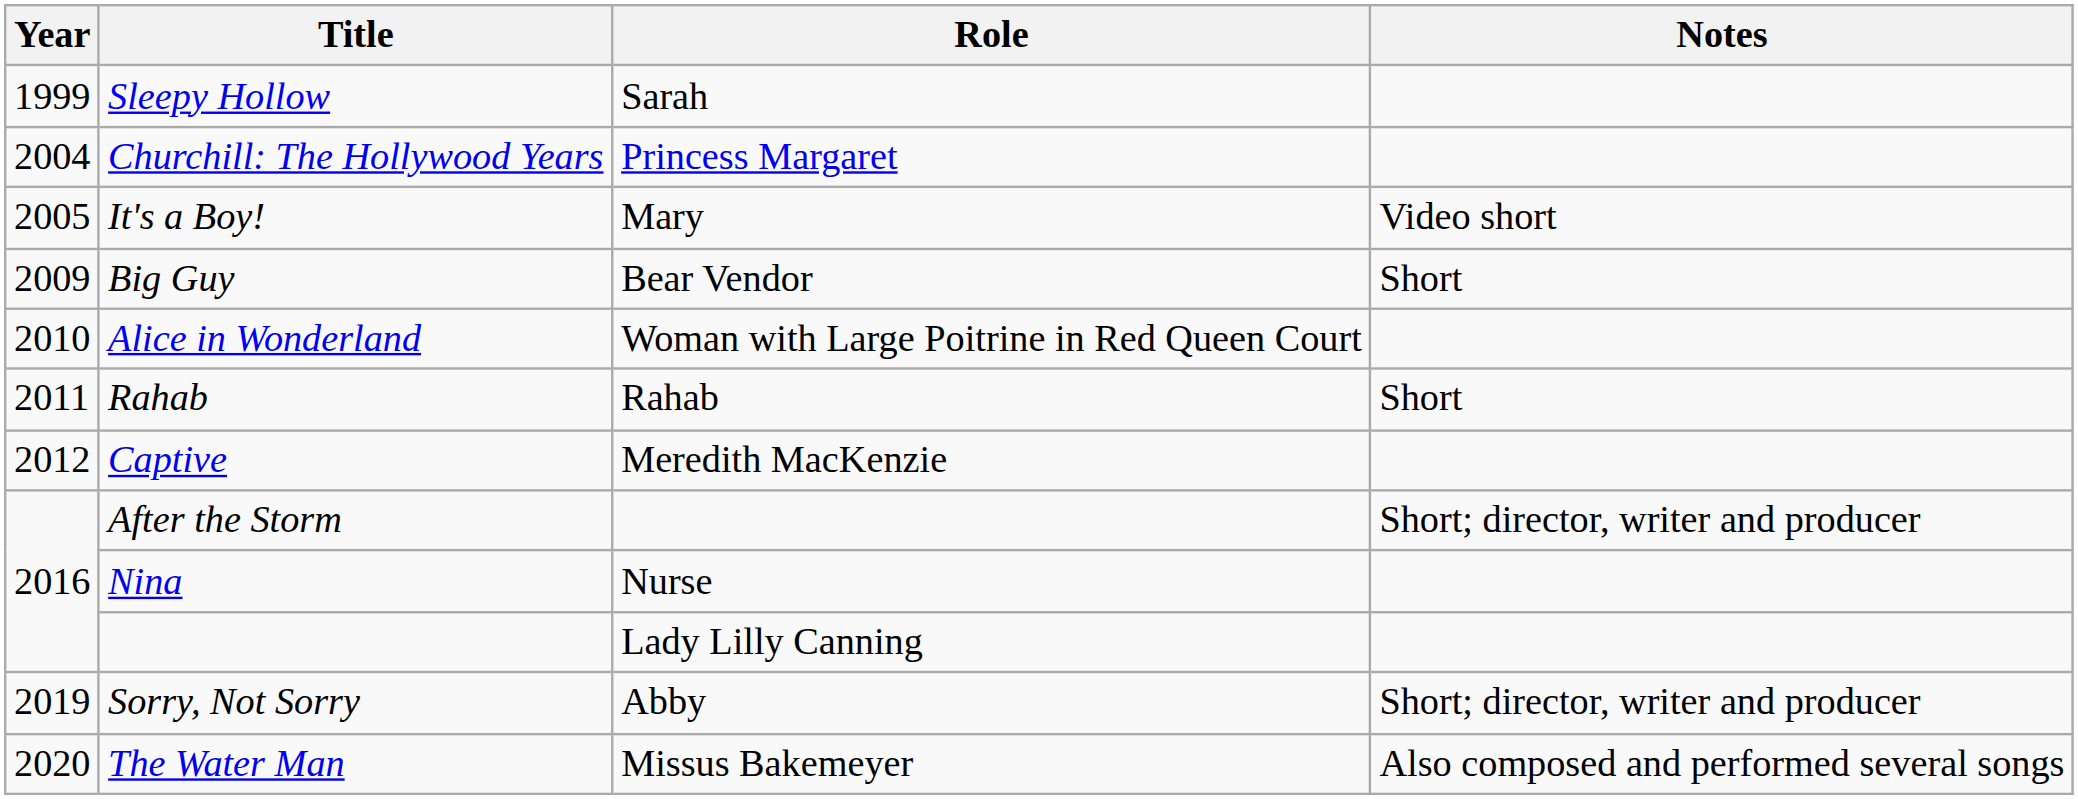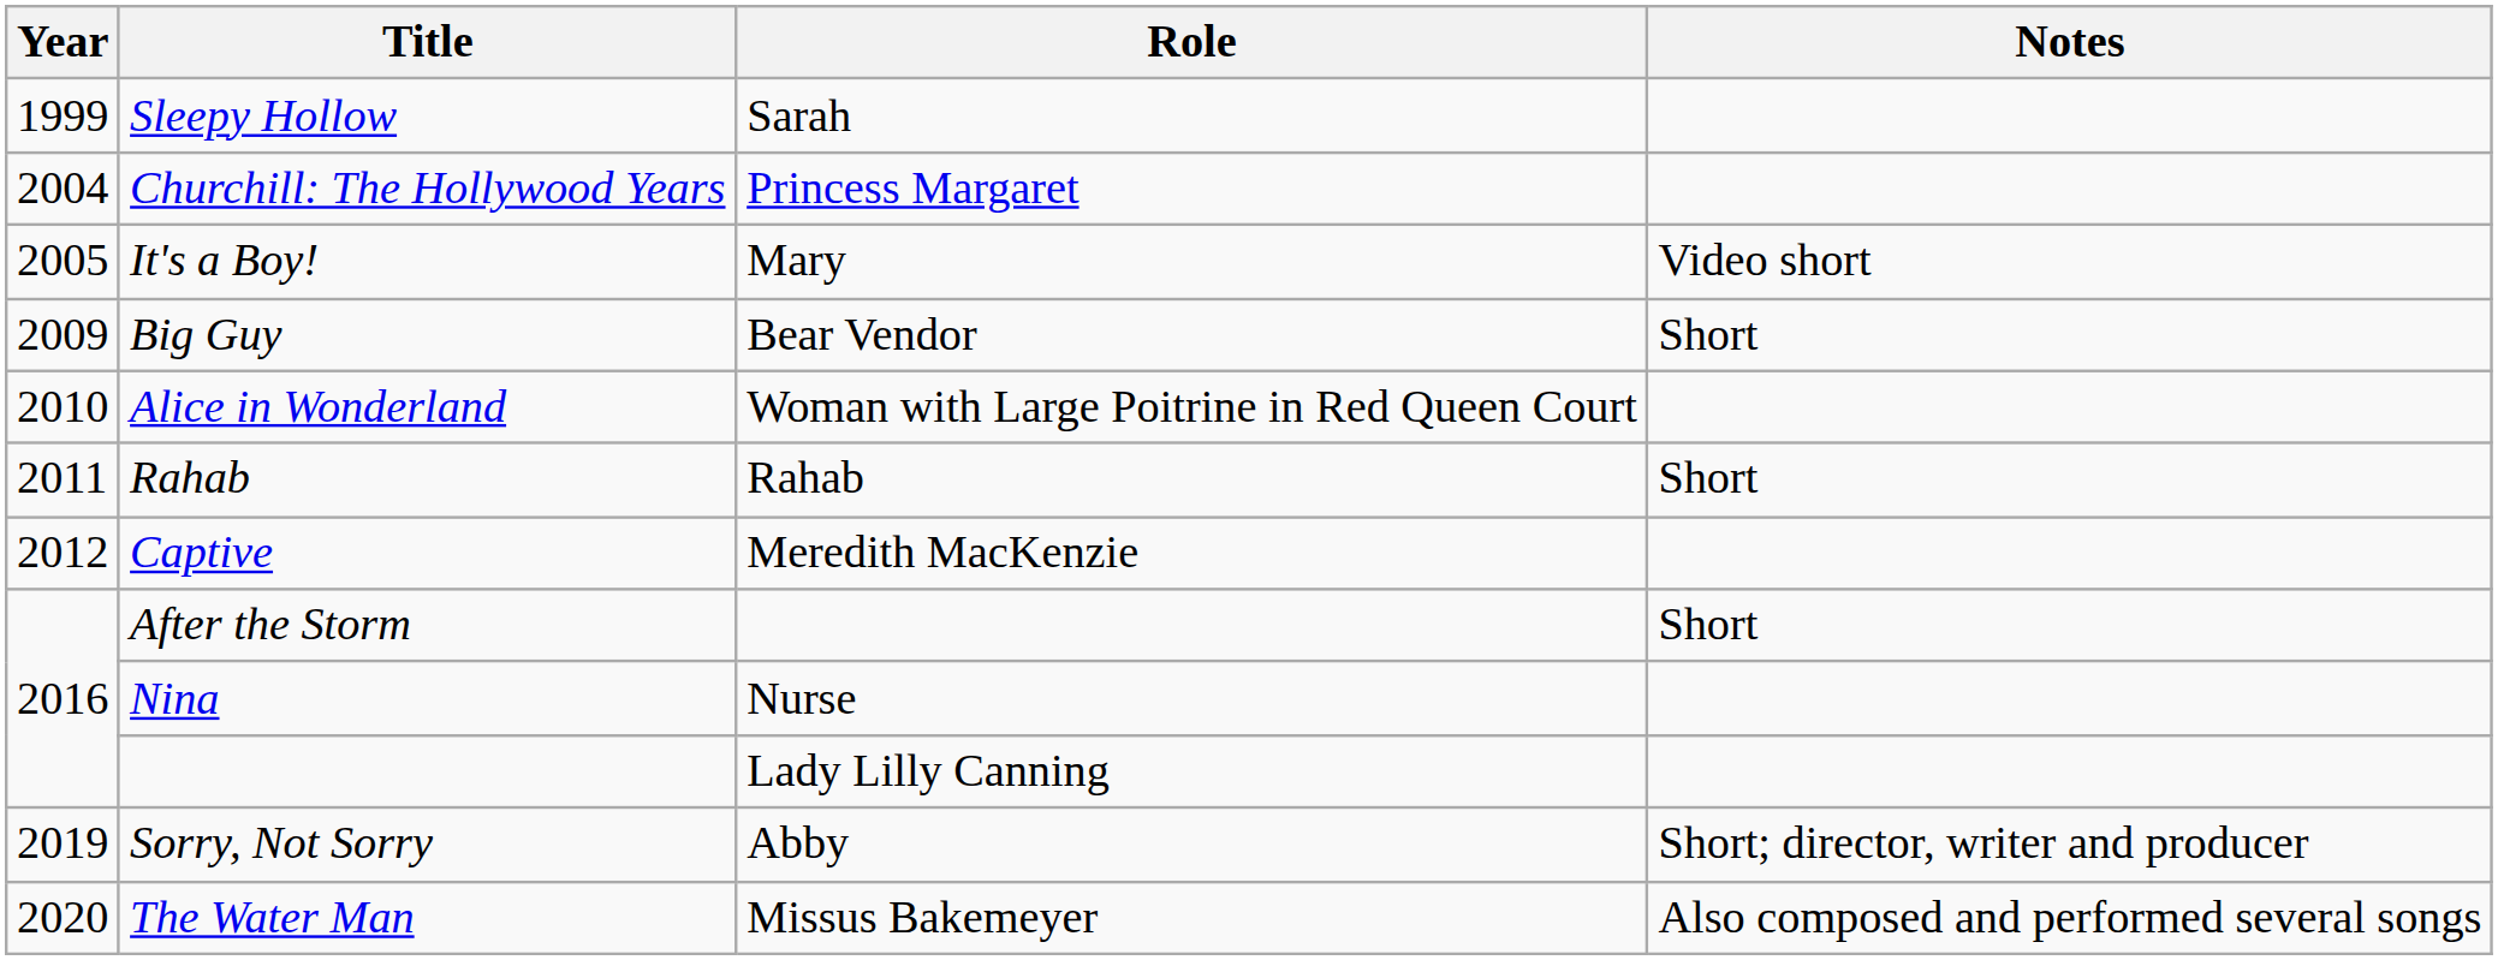 <table class="wikitable sortable">
 <tr>
 <th>Year</th>
 <th>Title</th>
 <th>Role</th>
 <th class="unsortable">Notes</th>
 </tr>
 <tr>
 <td>1999</td>
 <td><em><a href='#'>Sleepy Hollow</a></em></td>
 <td>Sarah</td>
 <td></td>
 </tr>
 <tr>
 <td>2004</td>
 <td><em><a href='#'>Churchill: The Hollywood Years</a></em></td>
 <td><a href='#'>Princess Margaret</a></td>
 <td></td>
 </tr>
 <tr>
 <td>2005</td>
 <td><em>It's a Boy!</em></td>
 <td>Mary</td>
 <td>Video short</td>
 </tr>
 <tr>
 <td>2009</td>
 <td><em>Big Guy</em></td>
 <td>Bear Vendor</td>
 <td>Short</td>
 </tr>
 <tr>
 <td>2010</td>
 <td><em><a href='#'>Alice in Wonderland</a></em></td>
 <td>Woman with Large Poitrine in Red Queen Court</td>
 <td></td>
 </tr>
 <tr>
 <td>2011</td>
 <td><em>Rahab</em></td>
 <td>Rahab</td>
 <td>Short</td>
 </tr>
 <tr>
 <td>2012</td>
 <td><em><a href='#'>Captive</a></em></td>
 <td>Meredith MacKenzie</td>
 <td></td>
 </tr>
 <tr>
 <td rowspan="3">2016</td>
 <td><em>After the Storm</em></td>
 <td></td>
-<td>Short; director, writer and producer</td>
+<td>Short</td>
 </tr>
 <tr>
 <td><em><a href='#'>Nina</a></em></td>
 <td>Nurse</td>
 <td></td>
 </tr>
 <tr>
 <td><em></em></td>
 <td>Lady Lilly Canning</td>
 <td></td>
 </tr>
 <tr>
 <td>2019</td>
 <td><em>Sorry, Not Sorry</em></td>
 <td>Abby</td>
 <td>Short; director, writer and producer</td>
 </tr>
 <tr>
 <td>2020</td>
 <td><em><a href='#'>The Water Man</a></em></td>
 <td>Missus Bakemeyer</td>
 <td>Also composed and performed several songs</td>
 </tr>
 </table>
